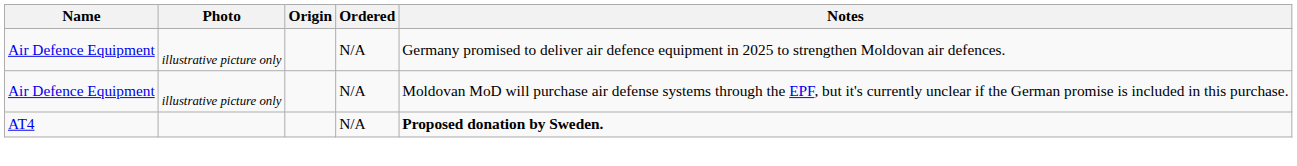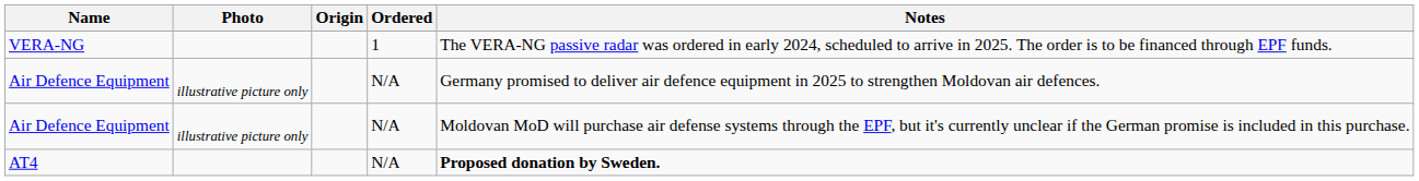 <table class="wikitable">
 <tr>
 <th>Name</th>
 <th>Photo</th>
 <th>Origin</th>
 <th>Ordered</th>
 <th>Notes</th>
+</tr>
+<tr>
+<td><a href='#'>VERA-NG</a></td>
+<td></td>
+<td></td>
+<td>1</td>
+<td>The VERA-NG <a href='#'>passive radar</a> was ordered in early 2024, scheduled to arrive in 2025. The order is to be financed  through <a href='#'>EPF</a> funds.</td>
 </tr>
 <tr>
 <td><a href='#'>Air Defence Equipment</a></td>
 <td><br><small><em>illustrative picture only</em></small></td>
 <td></td>
 <td>N/A</td>
 <td>Germany promised to deliver air defence equipment in 2025 to strengthen Moldovan air defences.</td>
 </tr>
 <tr>
 <td><a href='#'>Air Defence Equipment</a></td>
 <td><br><small><em>illustrative picture only</em></small></td>
 <td></td>
 <td>N/A</td>
 <td>Moldovan MoD will purchase air defense systems through the <a href='#'>EPF</a>, but it's currently unclear if the German promise is included in this purchase.</td>
 </tr>
 <tr>
 <td><a href='#'>AT4</a></td>
 <td></td>
 <td></td>
 <td>N/A</td>
 <td><strong>Proposed donation by Sweden.</strong></td>
 </tr>
 </table>
